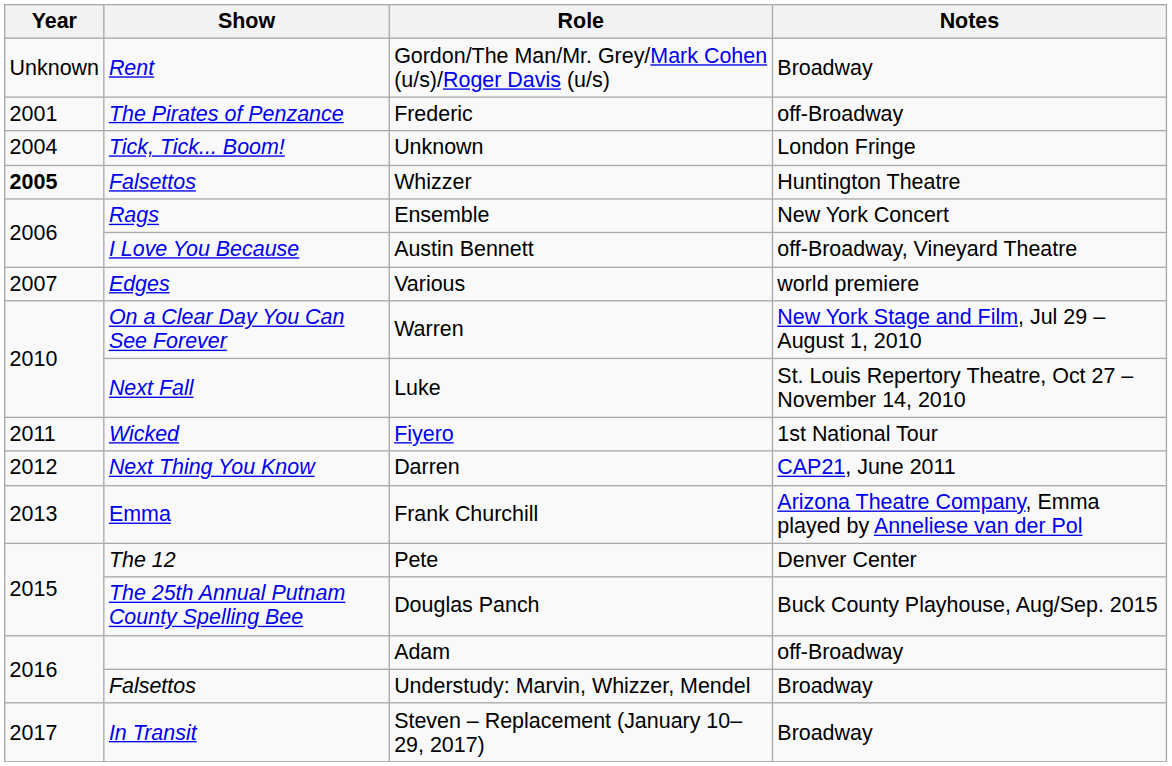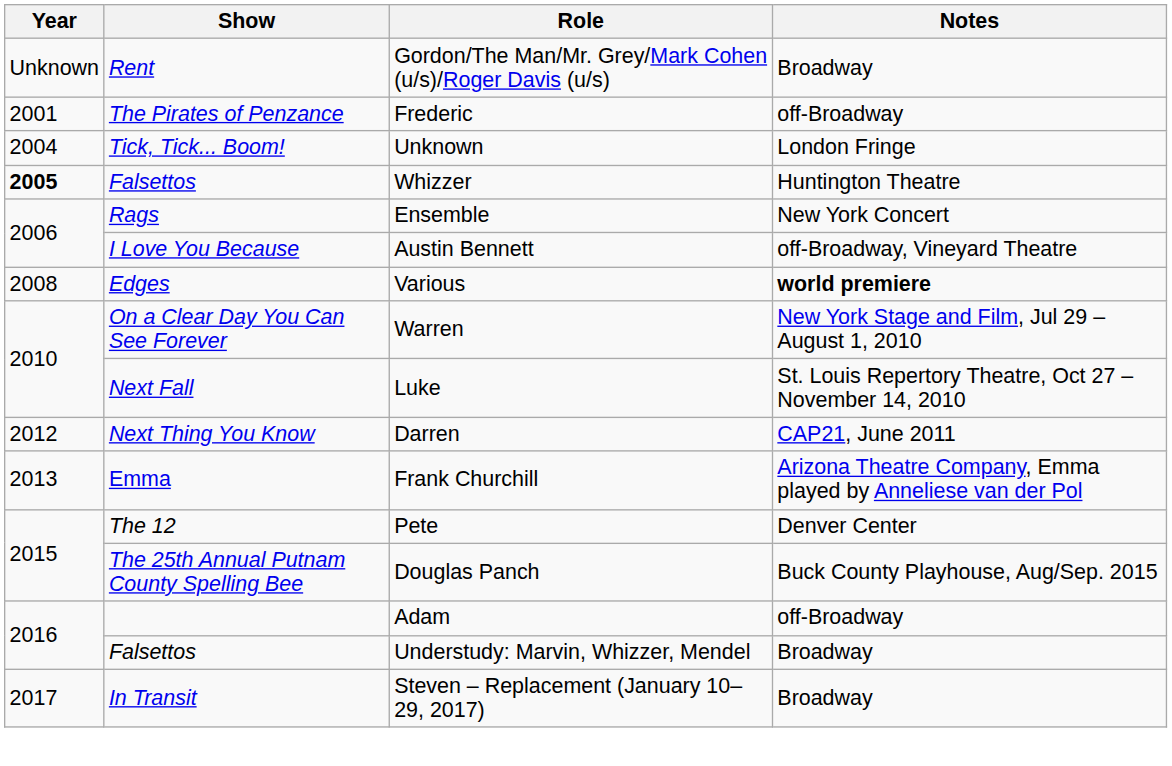 <table class="wikitable">
 <tr>
 <th>Year</th>
 <th>Show</th>
 <th>Role</th>
 <th>Notes</th>
 </tr>
 <tr>
 <td>Unknown</td>
 <td><em><a href='#'>Rent</a></em></td>
 <td>Gordon/The Man/Mr. Grey/<a href='#'>Mark Cohen</a> (u/s)/<a href='#'>Roger Davis</a> (u/s)</td>
 <td>Broadway</td>
 </tr>
 <tr>
 <td>2001</td>
 <td><em><a href='#'>The Pirates of Penzance</a></em></td>
 <td>Frederic</td>
 <td>off-Broadway</td>
 </tr>
 <tr>
 <td>2004</td>
 <td><em><a href='#'>Tick, Tick... Boom!</a></em></td>
 <td>Unknown</td>
 <td>London Fringe</td>
 </tr>
 <tr>
 <td><strong>2005</strong></td>
 <td><em><a href='#'>Falsettos</a></em></td>
 <td>Whizzer</td>
 <td>Huntington Theatre</td>
 </tr>
 <tr>
 <td rowspan="2">2006</td>
 <td><em><a href='#'>Rags</a></em></td>
 <td>Ensemble</td>
 <td>New York Concert</td>
 </tr>
 <tr>
 <td><em><a href='#'>I Love You Because</a></em></td>
 <td>Austin Bennett</td>
 <td>off-Broadway, Vineyard Theatre</td>
 </tr>
 <tr>
-<td>2007</td>
+<td>2008</td>
 <td><em><a href='#'>Edges</a></em></td>
 <td>Various</td>
-<td>world premiere</td>
+<td><strong>world premiere</strong></td>
 </tr>
 <tr>
 <td rowspan="2">2010</td>
 <td><em><a href='#'>On a Clear Day You Can See Forever</a></em></td>
 <td>Warren</td>
 <td><a href='#'>New York Stage and Film</a>, Jul 29 – August 1, 2010</td>
 </tr>
 <tr>
 <td><em><a href='#'>Next Fall</a></em></td>
 <td>Luke</td>
 <td>St. Louis Repertory Theatre, Oct 27 – November 14, 2010</td>
-</tr>
-<tr>
-<td>2011</td>
-<td><em><a href='#'>Wicked</a></em></td>
-<td><a href='#'>Fiyero</a></td>
-<td>1st National Tour</td>
 </tr>
 <tr>
 <td>2012</td>
 <td><em><a href='#'>Next Thing You Know</a></em></td>
 <td>Darren</td>
 <td><a href='#'>CAP21</a>, June 2011</td>
 </tr>
 <tr>
 <td>2013</td>
 <td><a href='#'>Emma</a></td>
 <td>Frank Churchill</td>
 <td><a href='#'>Arizona Theatre Company</a>, Emma played by <a href='#'>Anneliese van der Pol</a></td>
 </tr>
 <tr>
 <td rowspan="2">2015</td>
 <td><em>The 12</em></td>
 <td>Pete</td>
 <td>Denver Center</td>
 </tr>
 <tr>
 <td><em><a href='#'>The 25th Annual Putnam County Spelling Bee</a></em></td>
 <td>Douglas Panch</td>
 <td>Buck County Playhouse, Aug/Sep. 2015</td>
 </tr>
 <tr>
 <td rowspan="2">2016</td>
 <td></td>
 <td>Adam</td>
 <td>off-Broadway</td>
 </tr>
 <tr>
 <td><em>Falsettos</em></td>
 <td>Understudy: Marvin, Whizzer, Mendel</td>
 <td>Broadway</td>
 </tr>
 <tr>
 <td>2017</td>
 <td><em><a href='#'>In Transit</a></em></td>
 <td>Steven – Replacement (January 10–29, 2017)</td>
 <td>Broadway</td>
 </tr>
 </table>
